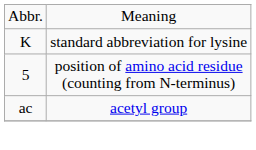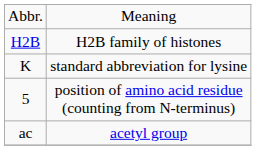 <table class="wikitable" style="text-align:center">
 <tr>
 <td>Abbr.</td>
 <td>Meaning</td>
+</tr>
+<tr>
+<td><a href='#'>H2B</a></td>
+<td>H2B family of histones</td>
 </tr>
 <tr>
 <td>K</td>
 <td>standard abbreviation for lysine</td>
 </tr>
 <tr>
 <td>5</td>
 <td>position of <a href='#'>amino acid residue</a> <br>(counting from N-terminus)</td>
 </tr>
 <tr>
 <td>ac</td>
 <td><a href='#'>acetyl group</a></td>
 </tr>
 <tr>
 </tr>
 </table>
